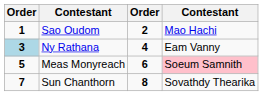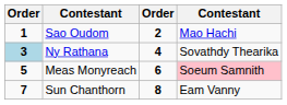 <table class="wikitable">
 <tr>
 <th>Order</th>
 <th>Contestant</th>
 <th>Order</th>
 <th>Contestant</th>
 </tr>
 <tr>
 <td align="center"><strong>1</strong></td>
 <td><a href='#'>Sao Oudom</a></td>
 <td align="center"><strong>2</strong></td>
 <td><a href='#'>Mao Hachi</a></td>
 </tr>
 <tr>
 <td align="center" style="background: lightblue;"><strong>3</strong></td>
 <td><a href='#'>Ny Rathana</a></td>
 <td align="center"><strong>4</strong></td>
-<td>Eam Vanny</td>
+<td>Sovathdy Thearika</td>
 </tr>
 <tr>
 <td align="center"><strong>5</strong></td>
 <td>Meas Monyreach</td>
 <td align="center"><strong>6</strong></td>
 <td style="background:pink">Soeum Samnith</td>
 </tr>
 <tr>
 <td align="center"><strong>7</strong></td>
 <td>Sun Chanthorn</td>
 <td align="center"><strong>8</strong></td>
-<td>Sovathdy Thearika</td>
+<td>Eam Vanny</td>
 </tr>
 </table>
